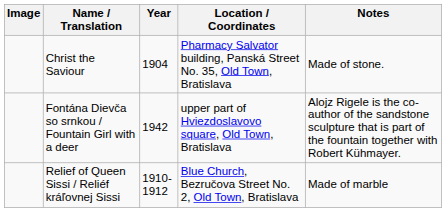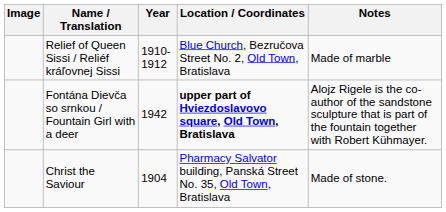 <table class="wikitable sortable">
 <tr valign=top>
 <th class="unsortable">Image</th>
 <th>Name / Translation</th>
 <th>Year</th>
 <th>Location / Coordinates</th>
 <th class="unsortable">Notes</th>
 </tr>
 <tr>
 <td></td>
+<td>Relief of Queen Sissi / Reliéf kráľovnej Sissi</td>
+<td>1910-1912</td>
+<td><a href='#'>Blue Church</a>, Bezručova Street No. 2, <a href='#'>Old Town</a>, Bratislava</td>
+<td>Made of marble</td>
+</tr>
+<tr>
+<td></td>
+<td>Fontána Dievča so srnkou / Fountain Girl with a deer</td>
+<td>1942</td>
+<td><strong>upper part of <a href='#'>Hviezdoslavovo square</a>, <a href='#'>Old Town</a>, Bratislava <br></strong></td>
+<td>Alojz Rigele is the co-author of the sandstone sculpture that is part of the fountain together with Robert Kühmayer.</td>
+</tr>
+<tr>
+<td></td>
 <td>Christ the Saviour</td>
 <td>1904</td>
 <td><a href='#'>Pharmacy Salvator</a> building, Panská Street No. 35, <a href='#'>Old Town</a>, Bratislava <br></td>
 <td>Made of stone.</td>
 </tr>
-<tr>
-<td></td>
-<td>Fontána Dievča so srnkou / Fountain Girl with a deer</td>
-<td>1942</td>
-<td>upper part of <a href='#'>Hviezdoslavovo square</a>, <a href='#'>Old Town</a>, Bratislava <br></td>
-<td>Alojz Rigele is the co-author of the sandstone sculpture that is part of the fountain together with Robert Kühmayer.</td>
-</tr>
-<tr>
-<td></td>
-<td>Relief of Queen Sissi / Reliéf kráľovnej Sissi</td>
-<td>1910-1912</td>
-<td><a href='#'>Blue Church</a>, Bezručova Street No. 2, <a href='#'>Old Town</a>, Bratislava</td>
-<td>Made of marble</td>
-</tr>
 </table>
